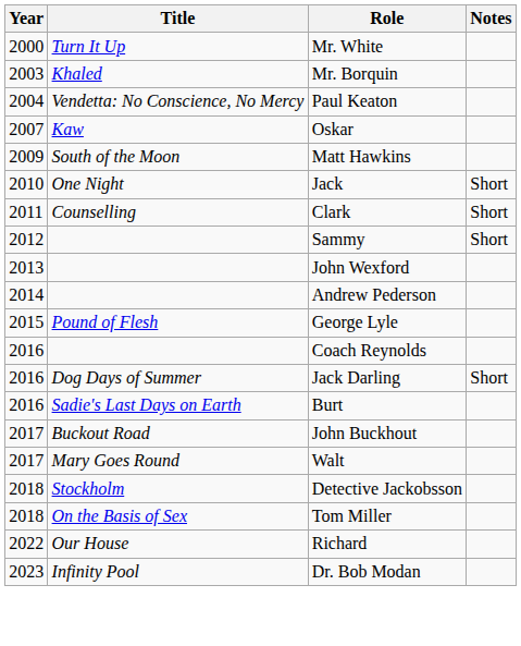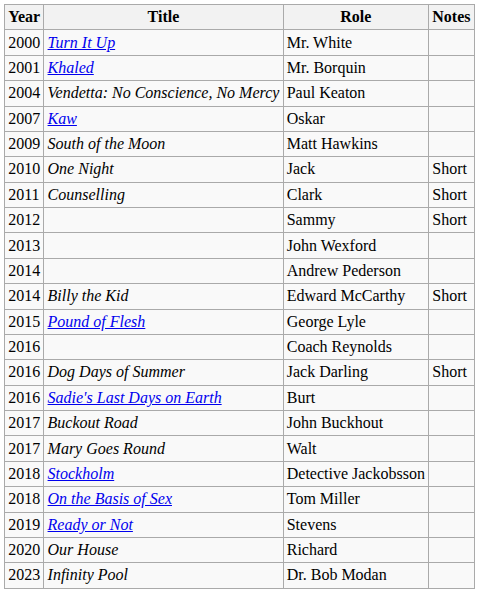 <table class="wikitable sortable">
 <tr>
 <th>Year</th>
 <th>Title</th>
 <th>Role</th>
 <th class="unsortable">Notes</th>
 </tr>
 <tr>
 <td>2000</td>
 <td><em><a href='#'>Turn It Up</a></em></td>
 <td>Mr. White</td>
 <td></td>
 </tr>
 <tr>
-<td>2003</td>
+<td>2001</td>
 <td><em><a href='#'>Khaled</a></em></td>
 <td>Mr. Borquin</td>
 <td></td>
 </tr>
 <tr>
 <td>2004</td>
 <td><em>Vendetta: No Conscience, No Mercy</em></td>
 <td>Paul Keaton</td>
 <td></td>
 </tr>
 <tr>
 <td>2007</td>
 <td><em><a href='#'>Kaw</a></em></td>
 <td>Oskar</td>
 <td></td>
 </tr>
 <tr>
 <td>2009</td>
 <td><em>South of the Moon</em></td>
 <td>Matt Hawkins</td>
 <td></td>
 </tr>
 <tr>
 <td>2010</td>
 <td><em>One Night</em></td>
 <td>Jack</td>
 <td>Short</td>
 </tr>
 <tr>
 <td>2011</td>
 <td><em>Counselling</em></td>
 <td>Clark</td>
 <td>Short</td>
 </tr>
 <tr>
 <td>2012</td>
 <td><em></em></td>
 <td>Sammy</td>
 <td>Short</td>
 </tr>
 <tr>
 <td>2013</td>
 <td><em></em></td>
 <td>John Wexford</td>
 <td></td>
 </tr>
 <tr>
 <td>2014</td>
 <td><em></em></td>
 <td>Andrew Pederson</td>
 <td></td>
 </tr>
 <tr>
+<td>2014</td>
+<td><em>Billy the Kid</em></td>
+<td>Edward McCarthy</td>
+<td>Short</td>
+</tr>
+<tr>
 <td>2015</td>
 <td><em><a href='#'>Pound of Flesh</a></em></td>
 <td>George Lyle</td>
 <td></td>
 </tr>
 <tr>
 <td>2016</td>
 <td><em></em></td>
 <td>Coach Reynolds</td>
 <td></td>
 </tr>
 <tr>
 <td>2016</td>
 <td><em>Dog Days of Summer</em></td>
 <td>Jack Darling</td>
 <td>Short</td>
 </tr>
 <tr>
 <td>2016</td>
 <td><em><a href='#'>Sadie's Last Days on Earth</a></em></td>
 <td>Burt</td>
 <td></td>
 </tr>
 <tr>
 <td>2017</td>
 <td><em>Buckout Road</em></td>
 <td>John Buckhout</td>
 <td></td>
 </tr>
 <tr>
 <td>2017</td>
 <td><em>Mary Goes Round</em></td>
 <td>Walt</td>
 <td></td>
 </tr>
 <tr>
 <td>2018</td>
 <td><em><a href='#'>Stockholm</a></em></td>
 <td>Detective Jackobsson</td>
 <td></td>
 </tr>
 <tr>
 <td>2018</td>
 <td><em><a href='#'>On the Basis of Sex</a></em></td>
 <td>Tom Miller</td>
 <td></td>
 </tr>
 <tr>
-<td>2022</td>
+<td>2019</td>
+<td><em><a href='#'>Ready or Not</a></em></td>
+<td>Stevens</td>
+<td></td>
+</tr>
+<tr>
+<td>2020</td>
 <td><em>Our House</em></td>
 <td>Richard</td>
 <td></td>
 </tr>
 <tr>
 <td>2023</td>
 <td><em>Infinity Pool</em></td>
 <td>Dr. Bob Modan</td>
 <td></td>
 </tr>
 </table>
